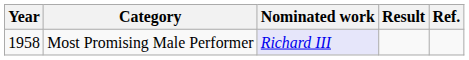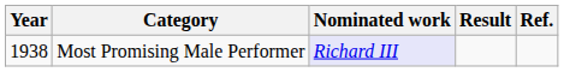 <table class="wikitable">
 <tr>
 <th>Year</th>
 <th>Category</th>
 <th>Nominated work</th>
 <th>Result</th>
 <th>Ref.</th>
 </tr>
 <tr>
-<td>1958</td>
+<td>1938</td>
 <td>Most Promising Male Performer</td>
 <td style="background: lavender;"><em><a href='#'>Richard III</a></em></td>
 <td></td>
 <td align="center"></td>
 </tr>
 </table>
